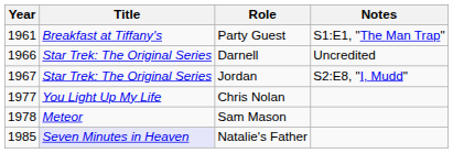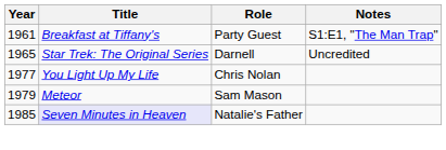 <table class="wikitable sortable">
 <tr>
 <th>Year</th>
 <th>Title</th>
 <th>Role</th>
 <th>Notes</th>
 </tr>
 <tr>
 <td>1961</td>
 <td><em><a href='#'>Breakfast at Tiffany's</a></em></td>
 <td>Party Guest</td>
 <td>S1:E1, "<a href='#'>The Man Trap</a>"</td>
 </tr>
 <tr>
-<td>1966</td>
+<td>1965</td>
 <td><em><a href='#'>Star Trek: The Original Series</a></em></td>
 <td>Darnell</td>
 <td>Uncredited</td>
-</tr>
-<tr>
-<td>1967</td>
-<td><em><a href='#'>Star Trek: The Original Series</a></em></td>
-<td>Jordan</td>
-<td>S2:E8, "<a href='#'>I, Mudd</a>"</td>
 </tr>
 <tr>
 <td>1977</td>
 <td><em><a href='#'>You Light Up My Life</a></em></td>
 <td>Chris Nolan</td>
 <td></td>
 </tr>
 <tr>
-<td>1978</td>
+<td>1979</td>
 <td><em><a href='#'>Meteor</a></em></td>
 <td>Sam Mason</td>
 <td></td>
 </tr>
 <tr>
 <td>1985</td>
 <td style="background: lavender;"><em><a href='#'>Seven Minutes in Heaven</a></em></td>
 <td>Natalie's Father</td>
 <td></td>
 </tr>
 </table>
